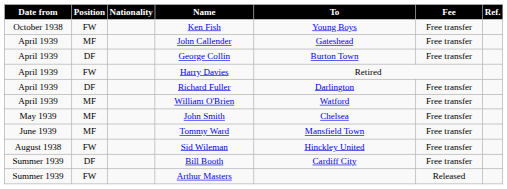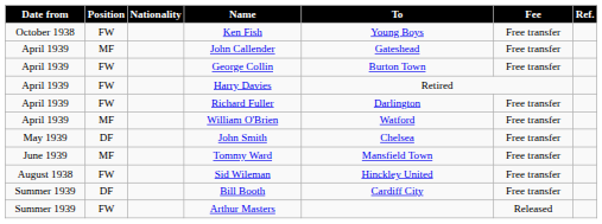 <table class="wikitable" style="text-align:center; font-size:90%; ">
 <tr>
 <th style="background:#000000; color:white; width:100px;">Date from</th>
 <th style="background:#000000; color:white; width:50px;">Position</th>
 <th style="background:#000000; color:white; width:50px;">Nationality</th>
 <th style="background:#000000; color:white; width:150px;">Name</th>
 <th style="background:#000000; color:white; width:250px;">To</th>
 <th style="background:#000000; color:white; width:100px;">Fee</th>
 <th style="background:#000000; color:white; width:25px;">Ref.</th>
 </tr>
 <tr>
 <td>October 1938</td>
 <td>FW</td>
 <td></td>
 <td><a href='#'>Ken Fish</a></td>
 <td> <a href='#'>Young Boys</a></td>
 <td>Free transfer</td>
 <td></td>
 </tr>
 <tr>
 <td>April 1939</td>
 <td>MF</td>
 <td></td>
 <td><a href='#'>John Callender</a></td>
 <td><a href='#'>Gateshead</a></td>
 <td>Free transfer</td>
 <td></td>
 </tr>
 <tr>
 <td>April 1939</td>
-<td>DF</td>
+<td>FW</td>
 <td></td>
 <td><a href='#'>George Collin</a></td>
 <td><a href='#'>Burton Town</a></td>
 <td>Free transfer</td>
 <td></td>
 </tr>
 <tr>
 <td>April 1939</td>
 <td>FW</td>
 <td></td>
 <td><a href='#'>Harry Davies</a></td>
 <td colspan="2">Retired</td>
 <td></td>
 </tr>
 <tr>
 <td>April 1939</td>
-<td>DF</td>
+<td>FW</td>
 <td></td>
 <td><a href='#'>Richard Fuller</a></td>
 <td><a href='#'>Darlington</a></td>
 <td>Free transfer</td>
 <td></td>
 </tr>
 <tr>
 <td>April 1939</td>
 <td>MF</td>
 <td></td>
 <td><a href='#'>William O'Brien</a></td>
 <td><a href='#'>Watford</a></td>
 <td>Free transfer</td>
 <td></td>
 </tr>
 <tr>
 <td>May 1939</td>
-<td>MF</td>
+<td>DF</td>
 <td></td>
 <td><a href='#'>John Smith</a></td>
 <td><a href='#'>Chelsea</a></td>
 <td>Free transfer</td>
 <td></td>
 </tr>
 <tr>
 <td>June 1939</td>
 <td>MF</td>
 <td></td>
 <td><a href='#'>Tommy Ward</a></td>
 <td><a href='#'>Mansfield Town</a></td>
 <td>Free transfer</td>
 <td></td>
 </tr>
 <tr>
 <td>August 1938</td>
 <td>FW</td>
 <td></td>
 <td><a href='#'>Sid Wileman</a></td>
 <td><a href='#'>Hinckley United</a></td>
 <td>Free transfer</td>
 <td></td>
 </tr>
 <tr>
 <td>Summer 1939</td>
 <td>DF</td>
 <td></td>
 <td><a href='#'>Bill Booth</a></td>
 <td><a href='#'>Cardiff City</a></td>
 <td>Free transfer</td>
 <td></td>
 </tr>
 <tr>
 <td>Summer 1939</td>
 <td>FW</td>
 <td></td>
 <td><a href='#'>Arthur Masters</a></td>
 <td></td>
 <td>Released</td>
 <td></td>
 </tr>
 </table>
